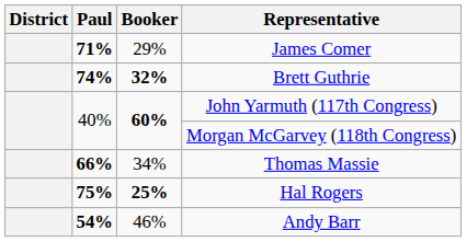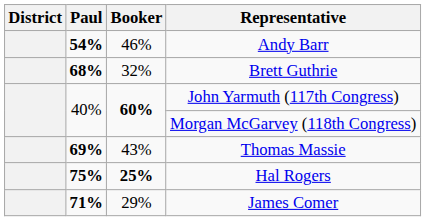 <table class=wikitable>
 <tr>
 <th>District</th>
 <th>Paul</th>
 <th>Booker</th>
 <th>Representative</th>
 </tr>
 <tr align=center>
 <th></th>
-<td><strong>71%</strong></td>
-<td>29%</td>
-<td><a href='#'>James Comer</a></td>
+<td><strong>54%</strong></td>
+<td>46%</td>
+<td><a href='#'>Andy Barr</a></td>
 </tr>
 <tr align=center>
 <th></th>
-<td><strong>74%</strong></td>
-<td><strong>32%</strong></td>
+<td><strong>68%</strong></td>
+<td>32%</td>
 <td><a href='#'>Brett Guthrie</a></td>
 </tr>
 <tr align=center>
 <th rowspan=2 ></th>
 <td rowspan=2>40%</td>
 <td rowspan=2><strong>60%</strong></td>
 <td><a href='#'>John Yarmuth</a> (<a href='#'>117th Congress</a>)</td>
 </tr>
 <tr align=center>
 <td><a href='#'>Morgan McGarvey</a> (<a href='#'>118th Congress</a>)</td>
 </tr>
 <tr align=center>
 <th></th>
-<td><strong>66%</strong></td>
-<td>34%</td>
+<td><strong>69%</strong></td>
+<td>43%</td>
 <td><a href='#'>Thomas Massie</a></td>
 </tr>
 <tr align=center>
 <th></th>
 <td><strong>75%</strong></td>
 <td><strong>25%</strong></td>
 <td><a href='#'>Hal Rogers</a></td>
 </tr>
 <tr align=center>
 <th></th>
-<td><strong>54%</strong></td>
-<td>46%</td>
-<td><a href='#'>Andy Barr</a></td>
+<td><strong>71%</strong></td>
+<td>29%</td>
+<td><a href='#'>James Comer</a></td>
 </tr>
 </table>
